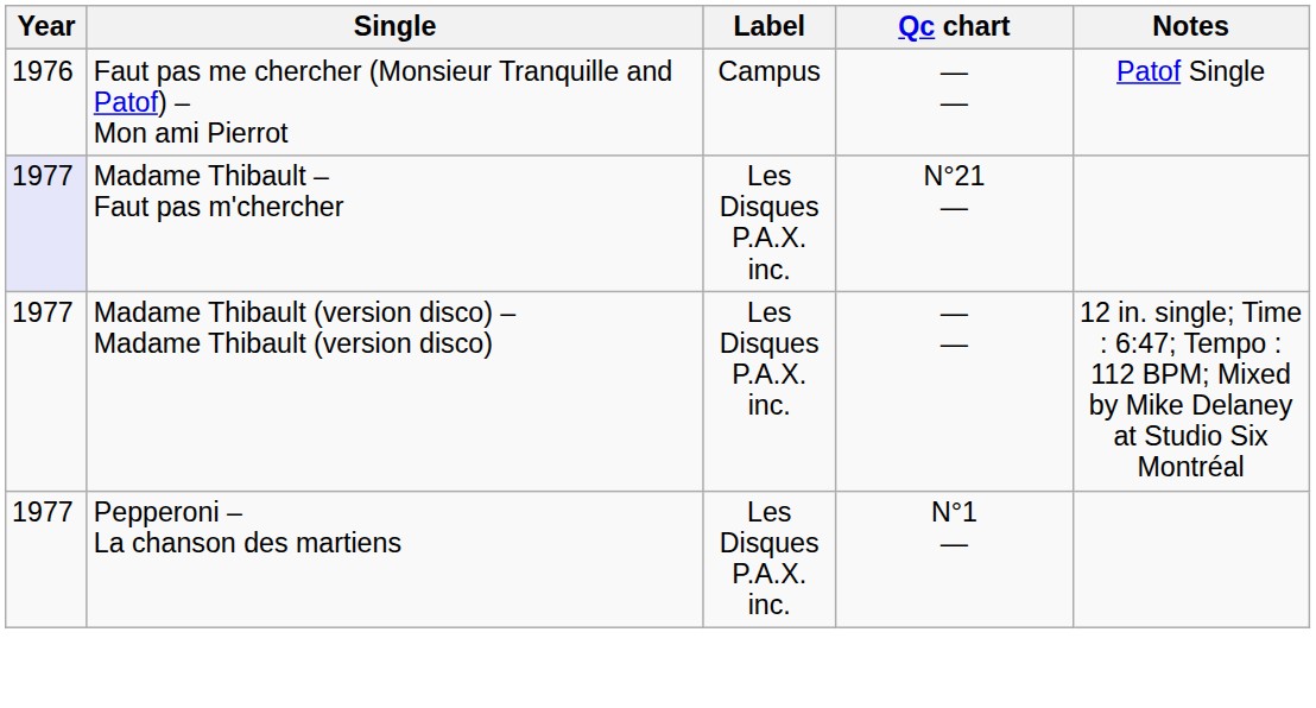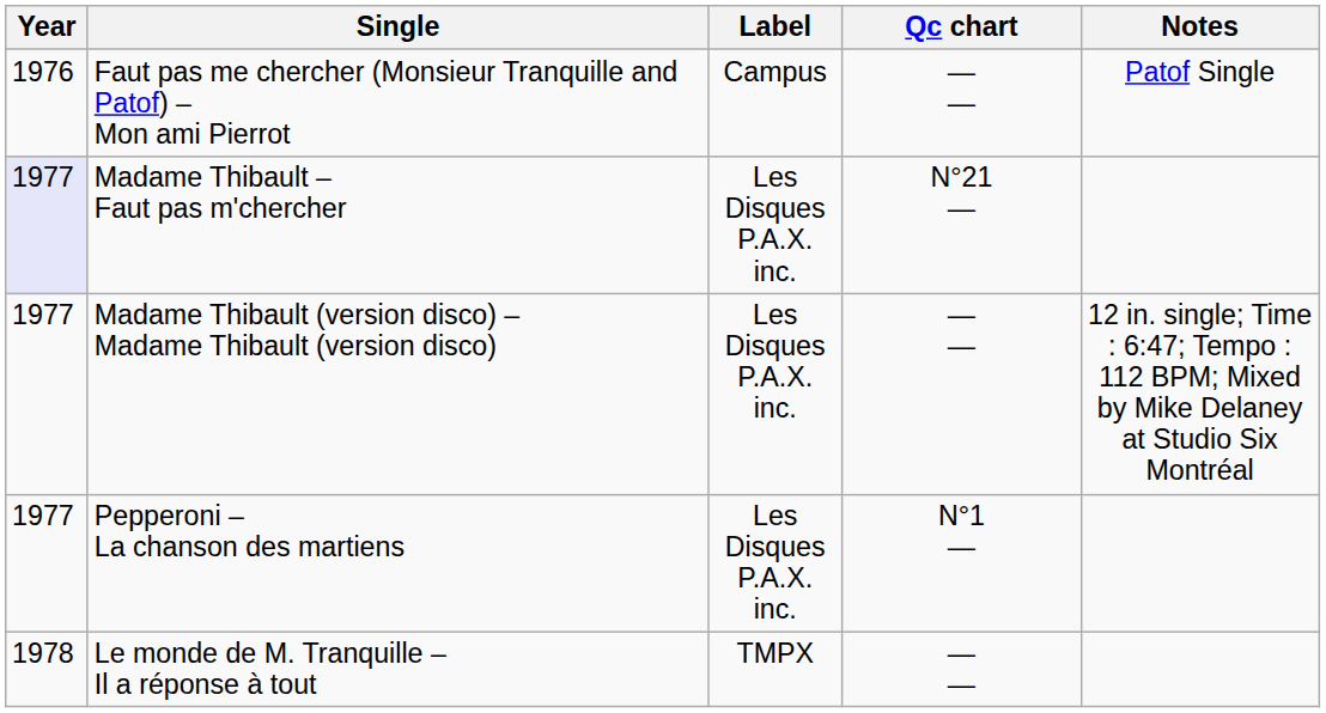 <table class="wikitable">
 <tr>
 <th align="left" valign="top" width="40">Year</th>
 <th align="left" valign="top" width="350">Single</th>
 <th align="center" valign="top" width="70">Label</th>
 <th align="left" valign="top" width="130"><a href='#'>Qc</a> chart</th>
 <th align="left" valign="top" width="130">Notes</th>
 </tr>
 <tr>
 <td align="left" valign="top">1976</td>
 <td align="left" valign="top">Faut pas me chercher (Monsieur Tranquille and <a href='#'>Patof</a>) –<br>Mon ami Pierrot</td>
 <td align="center" valign="top">Campus</td>
 <td align="center" valign="top">—<br>—</td>
 <td align="center" valign="top"><a href='#'>Patof</a> Single</td>
 </tr>
 <tr>
 <td align="left" valign="top" style="background: lavender;">1977</td>
 <td align="left" valign="top">Madame Thibault –<br>Faut pas m'chercher</td>
 <td align="center" valign="top">Les Disques P.A.X. inc.</td>
 <td align="center" valign="top">N°21<br>—</td>
 <td align="center" valign="top"></td>
 </tr>
 <tr>
 <td align="left" valign="top">1977</td>
 <td align="left" valign="top">Madame Thibault (version disco) –<br>Madame Thibault (version disco)</td>
 <td align="center" valign="top">Les Disques P.A.X. inc.</td>
 <td align="center" valign="top">—<br>—</td>
 <td align="center" valign="top">12 in. single; Time : 6:47; Tempo : 112 BPM; Mixed by Mike Delaney at Studio Six Montréal</td>
 </tr>
 <tr>
 <td align="left" valign="top">1977</td>
 <td align="left" valign="top">Pepperoni –<br>La chanson des martiens</td>
 <td align="center" valign="top">Les Disques P.A.X. inc.</td>
 <td align="center" valign="top">N°1<br>—</td>
 <td align="center" valign="top"></td>
 </tr>
+<tr>
+<td align="left" valign="top">1978</td>
+<td align="left" valign="top">Le monde de M. Tranquille –<br>Il a réponse à tout</td>
+<td align="center" valign="top">TMPX</td>
+<td align="center" valign="top">—<br>—</td>
+<td align="center" valign="top"></td>
+</tr>
 </table>
